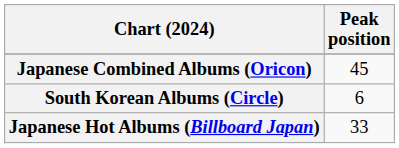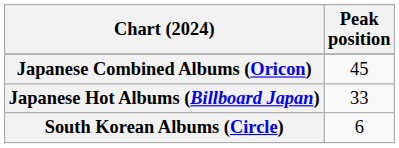 <table class="wikitable sortable plainrowheaders" style="text-align:center">
 <tr>
 <th scope="col">Chart (2024)</th>
 <th scope="col">Peak<br>position</th>
 </tr>
 <tr>
 </tr>
 <tr>
 <th scope="row">Japanese Combined Albums (<a href='#'>Oricon</a>)</th>
 <td>45</td>
 </tr>
 <tr>
+<th scope="row">Japanese Hot Albums (<em><a href='#'>Billboard Japan</a></em>)</th>
+<td>33</td>
+</tr>
+<tr>
 <th scope="row">South Korean Albums (<a href='#'>Circle</a>)</th>
 <td>6</td>
 </tr>
-<tr>
-<th scope="row">Japanese Hot Albums (<em><a href='#'>Billboard Japan</a></em>)</th>
-<td>33</td>
-</tr>
 </table>
